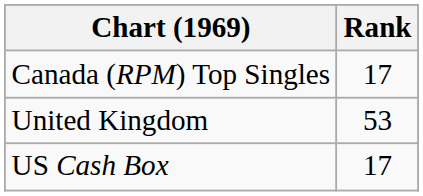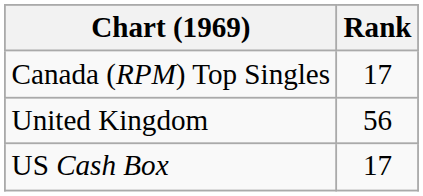 <table class="wikitable sortable">
 <tr>
 <th>Chart (1969)</th>
 <th>Rank</th>
 </tr>
 <tr>
 <td>Canada (<em>RPM</em>) Top Singles</td>
 <td style="text-align:center;">17</td>
 </tr>
 <tr>
 <td>United Kingdom</td>
-<td style="text-align:center;">53</td>
+<td style="text-align:center;">56</td>
 </tr>
 <tr>
 <td>US <em>Cash Box</em></td>
 <td style="text-align:center;">17</td>
 </tr>
 </table>
